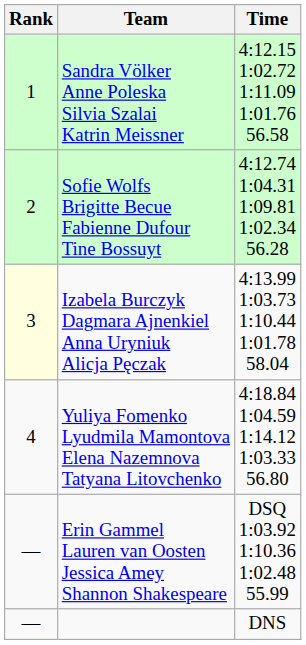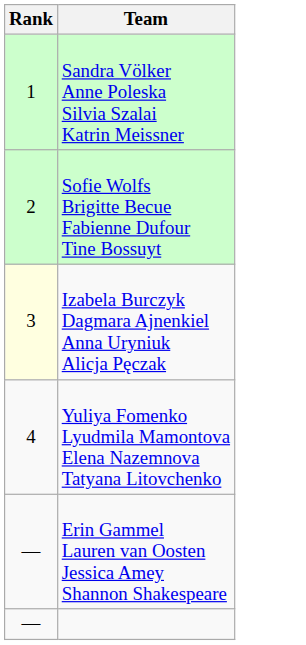 <table class="wikitable">
 <tr>
 <th>Rank</th>
 <th>Team</th>
-<th>Time</th>
 </tr>
 <tr bgcolor=#CCFFCC>
 <td align="center">1</td>
 <td><br><a href='#'>Sandra Völker</a><br><a href='#'>Anne Poleska</a><br><a href='#'>Silvia Szalai</a><br><a href='#'>Katrin Meissner</a></td>
-<td align="center">4:12.15<br>1:02.72<br>1:11.09<br>1:01.76<br>56.58</td>
 </tr>
 <tr bgcolor=#CCFFCC>
 <td align="center">2</td>
 <td><br><a href='#'>Sofie Wolfs</a><br><a href='#'>Brigitte Becue</a><br><a href='#'>Fabienne Dufour</a><br><a href='#'>Tine Bossuyt</a></td>
-<td align="center">4:12.74<br>1:04.31<br>1:09.81<br>1:02.34<br>56.28</td>
 </tr>
 <tr>
 <td align="center" style="background: lightyellow;">3</td>
 <td><br><a href='#'>Izabela Burczyk</a><br><a href='#'>Dagmara Ajnenkiel</a><br><a href='#'>Anna Uryniuk</a><br><a href='#'>Alicja Pęczak</a></td>
-<td align="center">4:13.99<br>1:03.73<br>1:10.44<br>1:01.78<br>58.04</td>
 </tr>
 <tr>
 <td align="center">4</td>
 <td><br><a href='#'>Yuliya Fomenko</a><br><a href='#'>Lyudmila Mamontova</a><br><a href='#'>Elena Nazemnova</a><br><a href='#'>Tatyana Litovchenko</a></td>
-<td align="center">4:18.84<br>1:04.59<br>1:14.12<br>1:03.33<br>56.80</td>
 </tr>
 <tr>
 <td align="center">—</td>
 <td><br><a href='#'>Erin Gammel</a><br><a href='#'>Lauren van Oosten</a><br><a href='#'>Jessica Amey</a><br><a href='#'>Shannon Shakespeare</a></td>
-<td align="center">DSQ<br>1:03.92<br>1:10.36<br>1:02.48<br>55.99</td>
 </tr>
 <tr>
 <td align="center">—</td>
 <td></td>
-<td align="center">DNS</td>
 </tr>
 </table>
